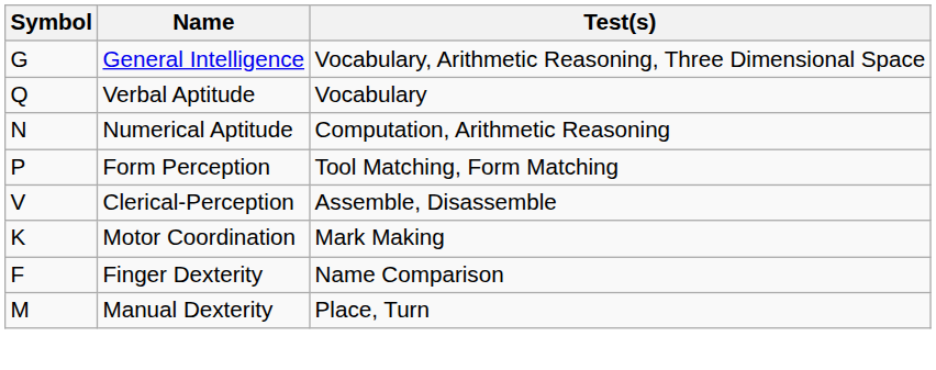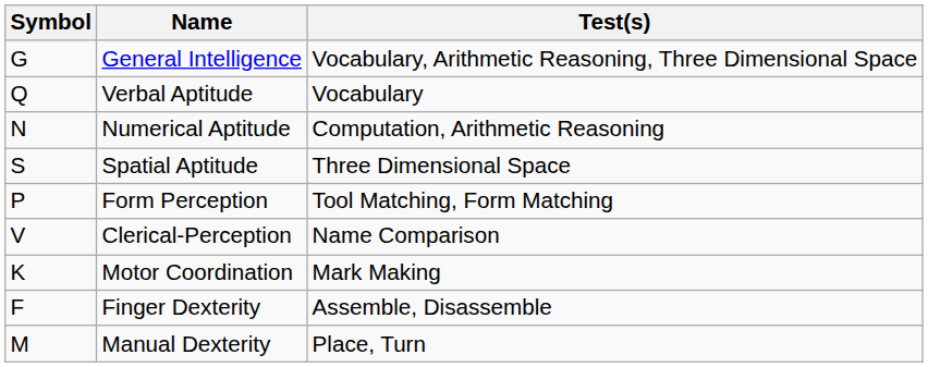 <table class="wikitable">
 <tr>
 <th>Symbol</th>
 <th>Name</th>
 <th>Test(s)</th>
 </tr>
 <tr>
 <td>G</td>
 <td><a href='#'>General Intelligence</a></td>
 <td>Vocabulary, Arithmetic Reasoning, Three Dimensional Space</td>
 </tr>
 <tr>
 <td>Q</td>
 <td>Verbal Aptitude</td>
 <td>Vocabulary</td>
 </tr>
 <tr>
 <td>N</td>
 <td>Numerical Aptitude</td>
 <td>Computation, Arithmetic Reasoning</td>
 </tr>
 <tr>
+<td>S</td>
+<td>Spatial Aptitude</td>
+<td>Three Dimensional Space</td>
+</tr>
+<tr>
 <td>P</td>
 <td>Form Perception</td>
 <td>Tool Matching, Form Matching</td>
 </tr>
 <tr>
 <td>V</td>
 <td>Clerical-Perception</td>
-<td>Assemble, Disassemble</td>
+<td>Name Comparison</td>
 </tr>
 <tr>
 <td>K</td>
 <td>Motor Coordination</td>
 <td>Mark Making</td>
 </tr>
 <tr>
 <td>F</td>
 <td>Finger Dexterity</td>
-<td>Name Comparison</td>
+<td>Assemble, Disassemble</td>
 </tr>
 <tr>
 <td>M</td>
 <td>Manual Dexterity</td>
 <td>Place, Turn</td>
 </tr>
 </table>
